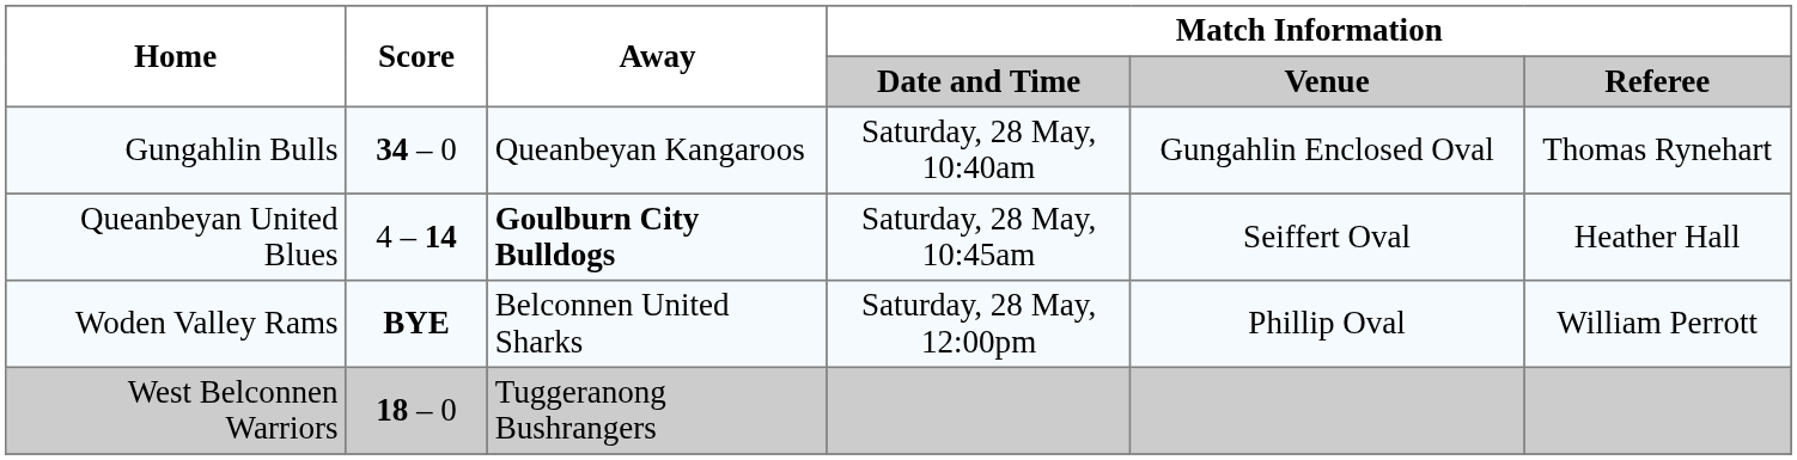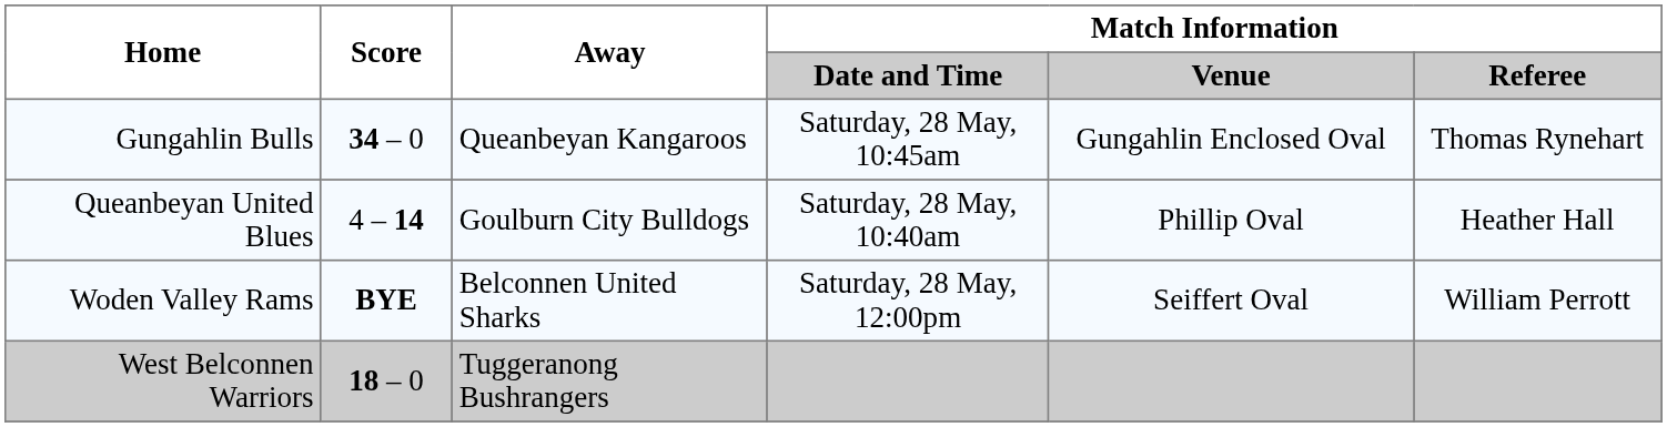 <table width="100%" cellspacing="0" cellpadding="3" border="1" style="border-collapse:collapse;  text-align:center;">
 <tr>
 <th rowspan="2" width="19%">Home</th>
 <th rowspan="2" width="8%">Score</th>
 <th rowspan="2" width="19%">Away</th>
 <th colspan="3">Match Information</th>
 </tr>
 <tr bgcolor="#CCCCCC">
 <th width="17%">Date and Time</th>
 <th width="22%">Venue</th>
 <th width="50%">Referee</th>
 </tr>
 <tr style="text-align:center; background:#f5faff;">
 <td align="right">Gungahlin Bulls </td>
 <td><strong>34</strong> – 0</td>
 <td align="left"> Queanbeyan Kangaroos</td>
-<td>Saturday, 28 May, 10:40am</td>
+<td>Saturday, 28 May, 10:45am</td>
 <td>Gungahlin Enclosed Oval</td>
 <td>Thomas Rynehart</td>
 </tr>
 <tr style="text-align:center; background:#f5faff;">
 <td align="right">Queanbeyan United Blues </td>
 <td>4 – <strong>14</strong></td>
-<td align="left"><strong> Goulburn City Bulldogs</strong></td>
-<td>Saturday, 28 May, 10:45am</td>
-<td>Seiffert Oval</td>
+<td align="left"> Goulburn City Bulldogs</td>
+<td>Saturday, 28 May, 10:40am</td>
+<td>Phillip Oval</td>
 <td>Heather Hall</td>
 </tr>
 <tr style="text-align:center; background:#f5faff;">
 <td align="right">Woden Valley Rams </td>
 <td><strong>BYE</strong></td>
 <td align="left"> Belconnen United Sharks</td>
 <td>Saturday, 28 May, 12:00pm</td>
-<td>Phillip Oval</td>
+<td>Seiffert Oval</td>
 <td>William Perrott</td>
 </tr>
 <tr style="text-align:center; background:#CCCCCC;">
 <td align="right">West Belconnen Warriors </td>
 <td><strong>18</strong> – 0</td>
 <td align="left"> Tuggeranong Bushrangers</td>
 <td></td>
 <td></td>
 <td></td>
 </tr>
 </table>
